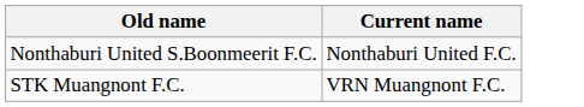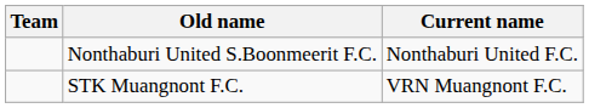 <table class="wikitable" style="text-align:center">
 <tr>
+<th>Team</th>
 <th>Old name</th>
 <th>Current name</th>
 </tr>
 <tr align="left"|>
+<td></td>
 <td>Nonthaburi United S.Boonmeerit F.C.</td>
 <td>Nonthaburi United F.C.</td>
 </tr>
 <tr align="left"|>
+<td></td>
 <td>STK Muangnont F.C.</td>
 <td>VRN Muangnont F.C.</td>
 </tr>
 </table>
